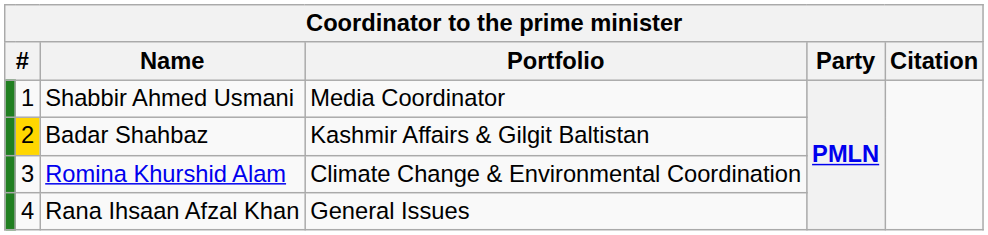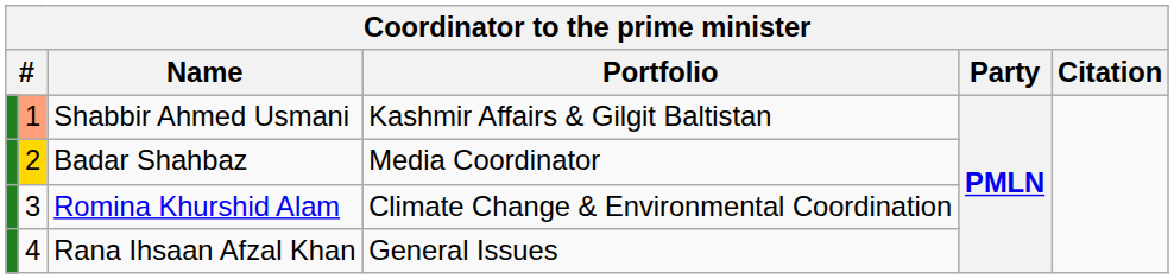 <table class="wikitable sortable">
 <tr>
 <th colspan="6">Coordinator to the prime minister</th>
 </tr>
 <tr>
 <th colspan="2">#</th>
 <th>Name</th>
 <th>Portfolio</th>
 <th>Party</th>
 <th>Citation</th>
 </tr>
 <tr>
 <td align="center" style="background-color: #207F20"></td>
-<td>1</td>
+<td style="background: lightsalmon;">1</td>
 <td>Shabbir Ahmed Usmani</td>
-<td>Media Coordinator</td>
+<td>Kashmir Affairs & Gilgit Baltistan</td>
 <th rowspan="4"><a href='#'>PMLN</a></th>
 <td rowspan="4"></td>
 </tr>
 <tr>
 <td align="center" style="background-color: #207F20"></td>
 <td style="background: gold;">2</td>
 <td>Badar Shahbaz</td>
-<td>Kashmir Affairs & Gilgit Baltistan</td>
+<td>Media Coordinator</td>
 </tr>
 <tr>
 <td align="center" style="background-color: #207F20"></td>
 <td>3</td>
 <td><a href='#'>Romina Khurshid Alam</a></td>
 <td>Climate Change & Environmental Coordination</td>
 </tr>
 <tr>
 <td align="center" style="background-color: #207F20"></td>
 <td>4</td>
 <td>Rana Ihsaan Afzal Khan</td>
 <td>General Issues</td>
 </tr>
 </table>
